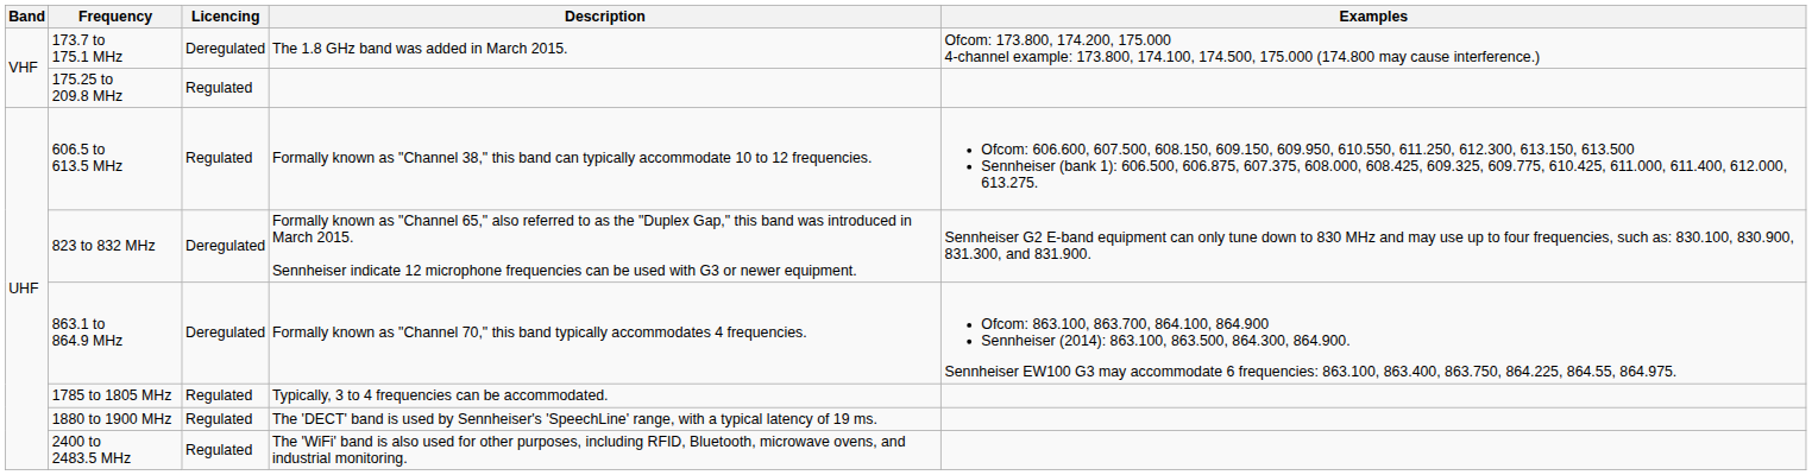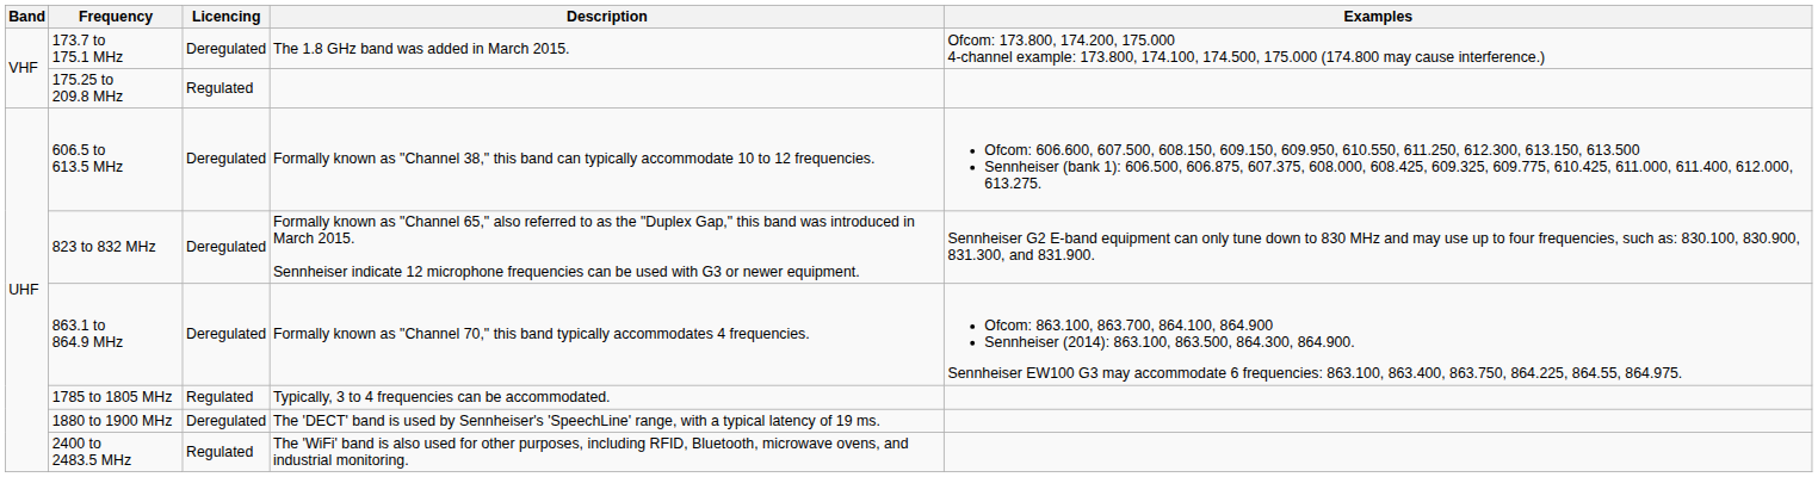 <table class="wikitable">
 <tr>
 <th>Band</th>
 <th>Frequency</th>
 <th>Licencing</th>
 <th>Description</th>
 <th>Examples</th>
 </tr>
 <tr>
 <td rowspan="2">VHF</td>
 <td>173.7 to 175.1 MHz</td>
 <td>Deregulated</td>
 <td>The 1.8 GHz band was added in March 2015.</td>
 <td>Ofcom: 173.800, 174.200, 175.000<br>4-channel example: 173.800, 174.100, 174.500, 175.000 (174.800 may cause interference.)</td>
 </tr>
 <tr>
 <td>175.25 to 209.8 MHz</td>
 <td>Regulated</td>
 <td></td>
 <td></td>
 </tr>
 <tr>
 <td rowspan="6">UHF</td>
 <td>606.5 to 613.5 MHz</td>
-<td>Regulated</td>
+<td>Deregulated</td>
 <td>Formally known as "Channel 38," this band can typically accommodate 10 to 12 frequencies.</td>
 <td><br><ul><li>Ofcom: 606.600, 607.500, 608.150, 609.150, 609.950, 610.550, 611.250, 612.300, 613.150, 613.500</li><li>Sennheiser (bank 1): 606.500, 606.875, 607.375, 608.000, 608.425, 609.325, 609.775, 610.425, 611.000, 611.400, 612.000, 613.275.</li></ul></td>
 </tr>
 <tr>
 <td>823 to 832 MHz</td>
 <td>Deregulated</td>
 <td>Formally known as "Channel 65," also referred to as the "Duplex Gap," this band was introduced in March 2015.<br><br>Sennheiser indicate 12 microphone frequencies can be used with G3 or newer equipment.</td>
 <td>Sennheiser G2 E-band equipment can only tune down to 830 MHz and may use up to four frequencies, such as: 830.100, 830.900, 831.300, and 831.900.</td>
 </tr>
 <tr>
 <td>863.1 to 864.9 MHz</td>
 <td>Deregulated</td>
 <td>Formally known as "Channel 70," this band typically accommodates 4 frequencies.</td>
 <td><br><ul><li>Ofcom: 863.100, 863.700, 864.100, 864.900</li><li>Sennheiser (2014): 863.100, 863.500, 864.300, 864.900.</li></ul>Sennheiser EW100 G3 may accommodate 6 frequencies: 863.100, 863.400, 863.750, 864.225, 864.55, 864.975.</td>
 </tr>
 <tr>
 <td>1785 to 1805 MHz</td>
 <td>Regulated</td>
 <td>Typically, 3 to 4 frequencies can be accommodated.</td>
 <td></td>
 </tr>
 <tr>
 <td>1880 to 1900 MHz</td>
-<td>Regulated</td>
+<td>Deregulated</td>
 <td>The 'DECT' band is used by Sennheiser's 'SpeechLine' range, with a typical latency of 19 ms.</td>
 <td></td>
 </tr>
 <tr>
 <td>2400 to 2483.5 MHz</td>
 <td>Regulated</td>
 <td>The 'WiFi' band is also used for other purposes, including RFID, Bluetooth, microwave ovens, and industrial monitoring.</td>
 <td></td>
 </tr>
 </table>
